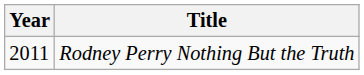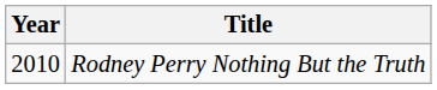 <table class="wikitable plainrowheaders sortable" style="margin-right: 0;">
 <tr>
 <th>Year</th>
 <th>Title</th>
 </tr>
 <tr>
-<td>2011</td>
+<td>2010</td>
 <td><em>Rodney Perry Nothing But the Truth</em></td>
 </tr>
 </table>
